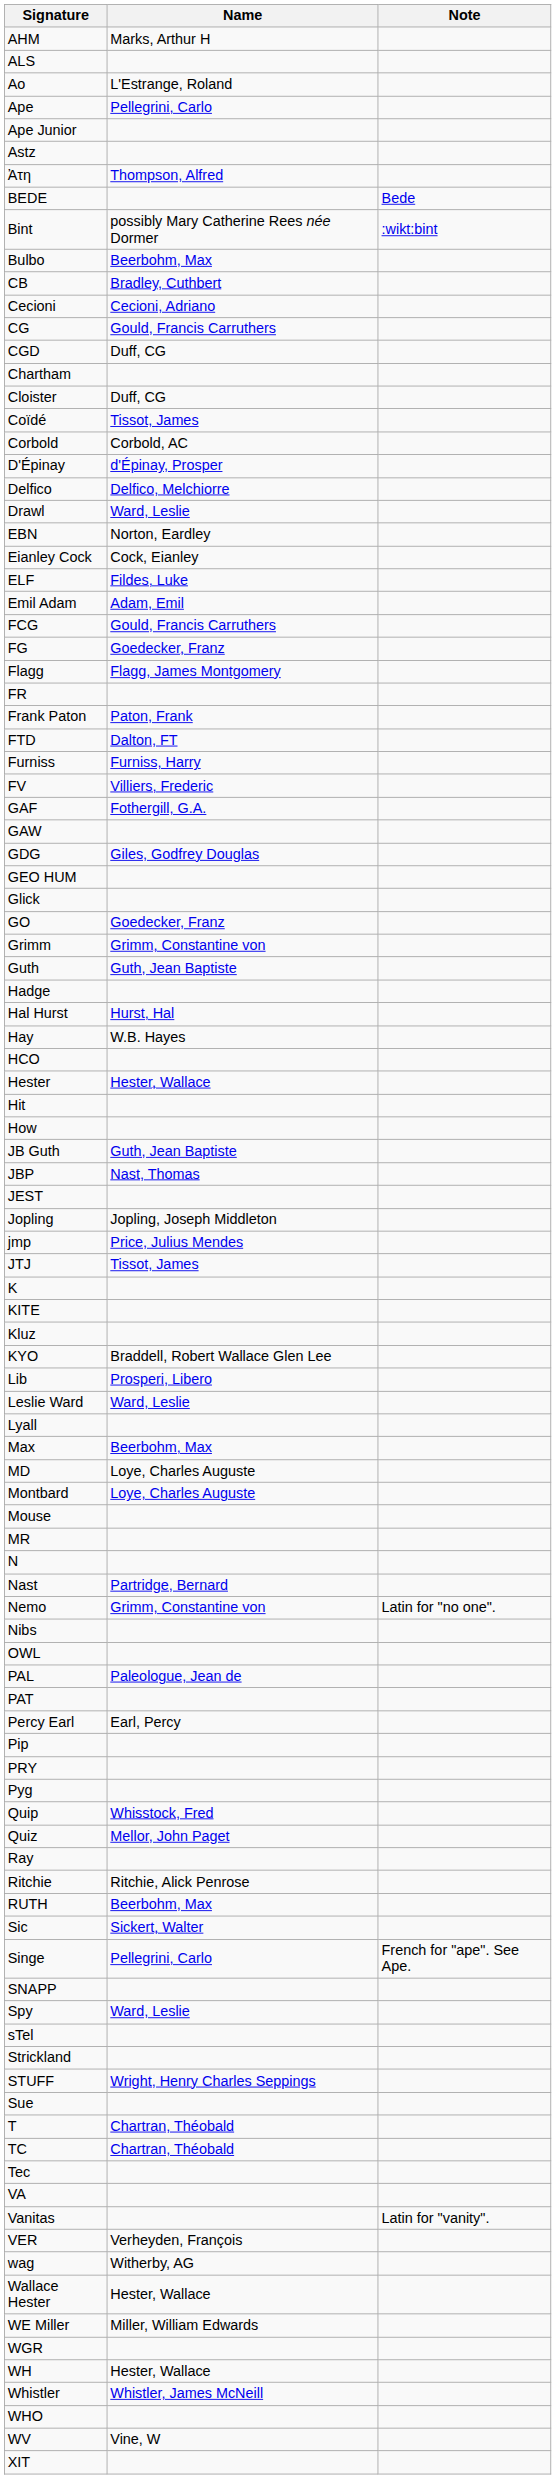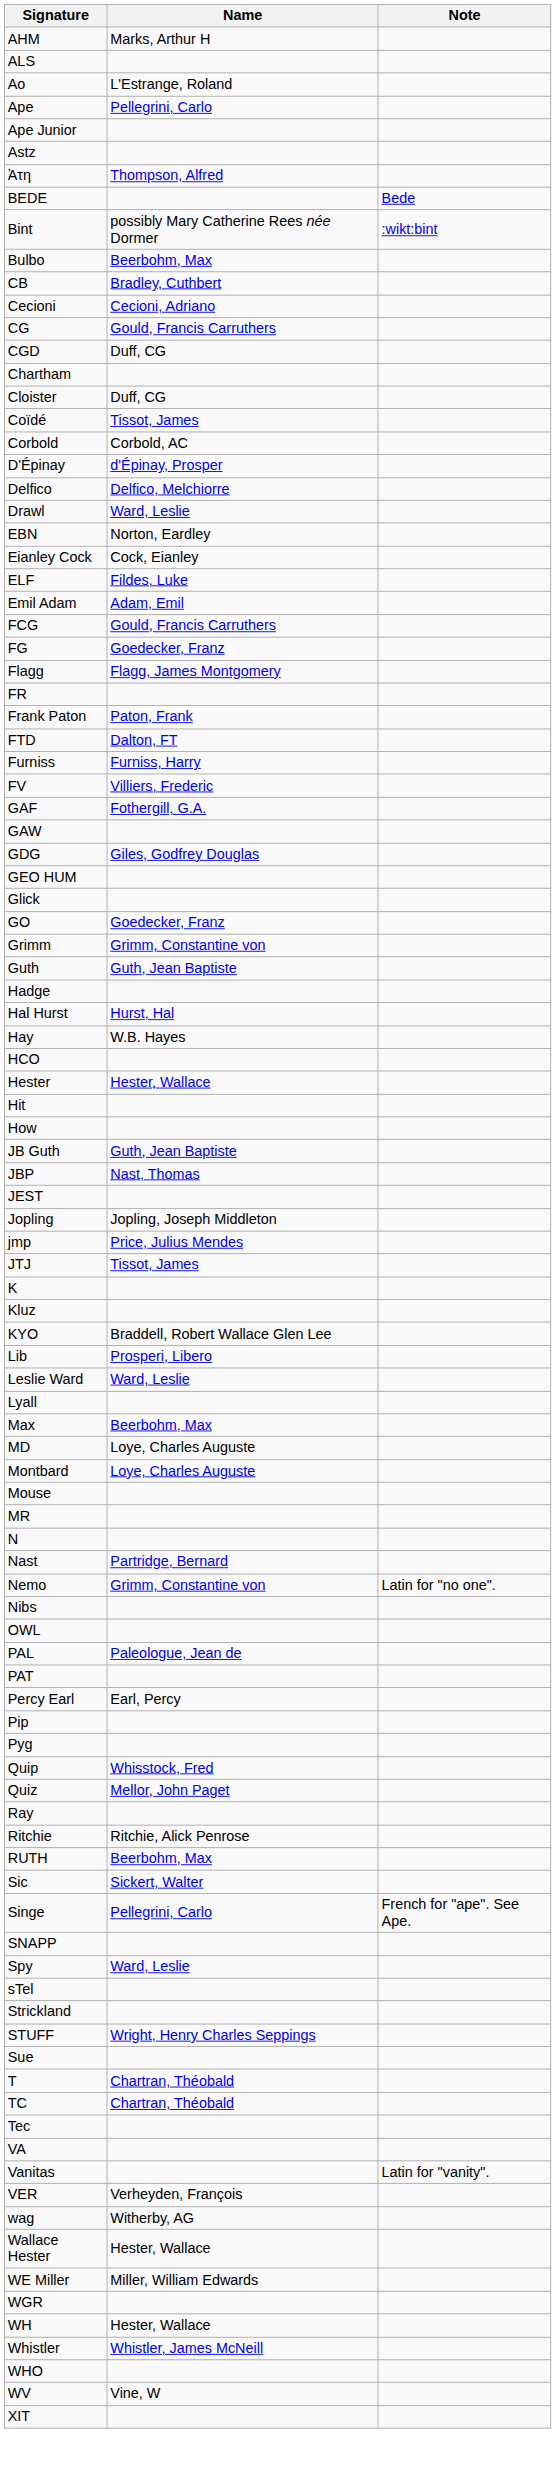 <table class="wikitable sortable">
 <tr>
 <th>Signature</th>
 <th>Name</th>
 <th>Note</th>
 </tr>
 <tr>
 <td>AHM</td>
 <td>Marks, Arthur H</td>
 <td></td>
 </tr>
 <tr>
 <td>ALS</td>
 <td></td>
 <td></td>
 </tr>
 <tr>
 <td>Ao</td>
 <td>L'Estrange, Roland</td>
 <td></td>
 </tr>
 <tr>
 <td>Ape</td>
 <td><a href='#'>Pellegrini, Carlo</a></td>
 <td></td>
 </tr>
 <tr>
 <td>Ape Junior</td>
 <td></td>
 <td></td>
 </tr>
 <tr>
 <td>Astz</td>
 <td></td>
 <td></td>
 </tr>
 <tr>
 <td>Ἀτη</td>
 <td><a href='#'>Thompson, Alfred</a></td>
 <td></td>
 </tr>
 <tr>
 <td>BEDE</td>
 <td></td>
 <td><a href='#'>Bede</a></td>
 </tr>
 <tr>
 <td>Bint</td>
 <td>possibly Mary Catherine Rees <em>née</em> Dormer</td>
 <td><a href='#'>:wikt:bint</a></td>
 </tr>
 <tr>
 <td>Bulbo</td>
 <td><a href='#'>Beerbohm, Max</a></td>
 <td></td>
 </tr>
 <tr>
 <td>CB</td>
 <td><a href='#'>Bradley, Cuthbert</a></td>
 <td></td>
 </tr>
 <tr>
 <td>Cecioni</td>
 <td><a href='#'>Cecioni, Adriano</a></td>
 <td></td>
 </tr>
 <tr>
 <td>CG</td>
 <td><a href='#'>Gould, Francis Carruthers</a></td>
 <td></td>
 </tr>
 <tr>
 <td>CGD</td>
 <td>Duff, CG</td>
 <td></td>
 </tr>
 <tr>
 <td>Chartham</td>
 <td></td>
 <td></td>
 </tr>
 <tr>
 <td>Cloister</td>
 <td>Duff, CG</td>
 <td></td>
 </tr>
 <tr>
 <td>Coïdé</td>
 <td><a href='#'>Tissot, James</a></td>
 <td></td>
 </tr>
 <tr>
 <td>Corbold</td>
 <td>Corbold, AC</td>
 <td></td>
 </tr>
 <tr>
 <td>D'Épinay</td>
 <td><a href='#'>d'Épinay, Prosper</a></td>
 <td></td>
 </tr>
 <tr>
 <td>Delfico</td>
 <td><a href='#'>Delfico, Melchiorre</a></td>
 <td></td>
 </tr>
 <tr>
 <td>Drawl</td>
 <td><a href='#'>Ward, Leslie</a></td>
 <td></td>
 </tr>
 <tr>
 <td>EBN</td>
 <td>Norton, Eardley</td>
 <td></td>
 </tr>
 <tr>
 <td>Eianley Cock</td>
 <td>Cock, Eianley</td>
 <td></td>
 </tr>
 <tr>
 <td>ELF</td>
 <td><a href='#'>Fildes, Luke</a></td>
 <td></td>
 </tr>
 <tr>
 <td>Emil Adam</td>
 <td><a href='#'>Adam, Emil</a></td>
 <td></td>
 </tr>
 <tr>
 <td>FCG</td>
 <td><a href='#'>Gould, Francis Carruthers</a></td>
 <td></td>
 </tr>
 <tr>
 <td>FG</td>
 <td><a href='#'>Goedecker, Franz</a></td>
 <td></td>
 </tr>
 <tr>
 <td>Flagg</td>
 <td><a href='#'>Flagg, James Montgomery</a></td>
 <td></td>
 </tr>
 <tr>
 <td>FR</td>
 <td></td>
 <td></td>
 </tr>
 <tr>
 <td>Frank Paton</td>
 <td><a href='#'>Paton, Frank</a></td>
 <td></td>
 </tr>
 <tr>
 <td>FTD</td>
 <td><a href='#'>Dalton, FT</a></td>
 <td></td>
 </tr>
 <tr>
 <td>Furniss</td>
 <td><a href='#'>Furniss, Harry</a></td>
 <td></td>
 </tr>
 <tr>
 <td>FV</td>
 <td><a href='#'>Villiers, Frederic</a></td>
 <td></td>
 </tr>
 <tr>
 <td>GAF</td>
 <td><a href='#'>Fothergill, G.A.</a></td>
 <td></td>
 </tr>
 <tr>
 <td>GAW</td>
 <td></td>
 <td></td>
 </tr>
 <tr>
 <td>GDG</td>
 <td><a href='#'>Giles, Godfrey Douglas</a></td>
 <td></td>
 </tr>
 <tr>
 <td>GEO HUM</td>
 <td></td>
 <td></td>
 </tr>
 <tr>
 <td>Glick</td>
 <td></td>
 <td></td>
 </tr>
 <tr>
 <td>GO</td>
 <td><a href='#'>Goedecker, Franz</a></td>
 <td></td>
 </tr>
 <tr>
 <td>Grimm</td>
 <td><a href='#'>Grimm, Constantine von</a></td>
 <td></td>
 </tr>
 <tr>
 <td>Guth</td>
 <td><a href='#'>Guth, Jean Baptiste</a></td>
 <td></td>
 </tr>
 <tr>
 <td>Hadge</td>
 <td></td>
 <td></td>
 </tr>
 <tr>
 <td>Hal Hurst</td>
 <td><a href='#'>Hurst, Hal</a></td>
 <td></td>
 </tr>
 <tr>
 <td>Hay</td>
 <td>W.B. Hayes</td>
 <td></td>
 </tr>
 <tr>
 <td>HCO</td>
 <td></td>
 <td></td>
 </tr>
 <tr>
 <td>Hester</td>
 <td><a href='#'>Hester, Wallace</a></td>
 <td></td>
 </tr>
 <tr>
 <td>Hit</td>
 <td></td>
 <td></td>
 </tr>
 <tr>
 <td>How</td>
 <td></td>
 <td></td>
 </tr>
 <tr>
 <td>JB Guth</td>
 <td><a href='#'>Guth, Jean Baptiste</a></td>
 <td></td>
 </tr>
 <tr>
 <td>JBP</td>
 <td><a href='#'>Nast, Thomas</a></td>
 <td></td>
 </tr>
 <tr>
 <td>JEST</td>
 <td></td>
 <td></td>
 </tr>
 <tr>
 <td>Jopling</td>
 <td>Jopling, Joseph Middleton</td>
 <td></td>
 </tr>
 <tr>
 <td>jmp</td>
 <td><a href='#'>Price, Julius Mendes</a></td>
 <td></td>
 </tr>
 <tr>
 <td>JTJ</td>
 <td><a href='#'>Tissot, James</a></td>
 <td></td>
 </tr>
 <tr>
 <td>K</td>
 <td></td>
 <td></td>
 </tr>
 <tr>
-<td>KITE</td>
-<td></td>
-<td></td>
-</tr>
-<tr>
 <td>Kluz</td>
 <td></td>
 <td></td>
 </tr>
 <tr>
 <td>KYO</td>
 <td>Braddell, Robert Wallace Glen Lee</td>
 <td></td>
 </tr>
 <tr>
 <td>Lib</td>
 <td><a href='#'>Prosperi, Libero</a></td>
 <td></td>
 </tr>
 <tr>
 <td>Leslie Ward</td>
 <td><a href='#'>Ward, Leslie</a></td>
 <td></td>
 </tr>
 <tr>
 <td>Lyall</td>
 <td></td>
 <td></td>
 </tr>
 <tr>
 <td>Max</td>
 <td><a href='#'>Beerbohm, Max</a></td>
 <td></td>
 </tr>
 <tr>
 <td>MD</td>
 <td>Loye, Charles Auguste</td>
 <td></td>
 </tr>
 <tr>
 <td>Montbard</td>
 <td><a href='#'>Loye, Charles Auguste</a></td>
 <td></td>
 </tr>
 <tr>
 <td>Mouse</td>
 <td></td>
 <td></td>
 </tr>
 <tr>
 <td>MR</td>
 <td></td>
 <td></td>
 </tr>
 <tr>
 <td>N</td>
 <td></td>
 <td></td>
 </tr>
 <tr>
 <td>Nast</td>
 <td><a href='#'>Partridge, Bernard</a></td>
 <td></td>
 </tr>
 <tr>
 <td>Nemo</td>
 <td><a href='#'>Grimm, Constantine von</a></td>
 <td>Latin for "no one".</td>
 </tr>
 <tr>
 <td>Nibs</td>
 <td></td>
 <td></td>
 </tr>
 <tr>
 <td>OWL</td>
 <td></td>
 <td></td>
 </tr>
 <tr>
 <td>PAL</td>
 <td><a href='#'>Paleologue, Jean de</a></td>
 <td></td>
 </tr>
 <tr>
 <td>PAT</td>
 <td></td>
 <td></td>
 </tr>
 <tr>
 <td>Percy Earl</td>
 <td>Earl, Percy</td>
 <td></td>
 </tr>
 <tr>
 <td>Pip</td>
-<td></td>
-<td></td>
-</tr>
-<tr>
-<td>PRY</td>
 <td></td>
 <td></td>
 </tr>
 <tr>
 <td>Pyg</td>
 <td></td>
 <td></td>
 </tr>
 <tr>
 <td>Quip</td>
 <td><a href='#'>Whisstock, Fred</a></td>
 <td></td>
 </tr>
 <tr>
 <td>Quiz</td>
 <td><a href='#'>Mellor, John Paget</a></td>
 <td></td>
 </tr>
 <tr>
 <td>Ray</td>
 <td></td>
 <td></td>
 </tr>
 <tr>
 <td>Ritchie</td>
 <td>Ritchie, Alick Penrose</td>
 <td></td>
 </tr>
 <tr>
 <td>RUTH</td>
 <td><a href='#'>Beerbohm, Max</a></td>
 <td></td>
 </tr>
 <tr>
 <td>Sic</td>
 <td><a href='#'>Sickert, Walter</a></td>
 <td></td>
 </tr>
 <tr>
 <td>Singe</td>
 <td><a href='#'>Pellegrini, Carlo</a></td>
 <td>French for "ape". See Ape.</td>
 </tr>
 <tr>
 <td>SNAPP</td>
 <td></td>
 <td></td>
 </tr>
 <tr>
 <td>Spy</td>
 <td><a href='#'>Ward, Leslie</a></td>
 <td></td>
 </tr>
 <tr>
 <td>sTel</td>
 <td></td>
 <td></td>
 </tr>
 <tr>
 <td>Strickland</td>
 <td></td>
 <td></td>
 </tr>
 <tr>
 <td>STUFF</td>
 <td><a href='#'>Wright, Henry Charles Seppings</a></td>
 <td></td>
 </tr>
 <tr>
 <td>Sue</td>
 <td></td>
 <td></td>
 </tr>
 <tr>
 <td>T</td>
 <td><a href='#'>Chartran, Théobald</a></td>
 <td></td>
 </tr>
 <tr>
 <td>TC</td>
 <td><a href='#'>Chartran, Théobald</a></td>
 <td></td>
 </tr>
 <tr>
 <td>Tec</td>
 <td></td>
 <td></td>
 </tr>
 <tr>
 <td>VA</td>
 <td></td>
 <td></td>
 </tr>
 <tr>
 <td>Vanitas</td>
 <td></td>
 <td>Latin for "vanity".</td>
 </tr>
 <tr>
 <td>VER</td>
 <td>Verheyden, François</td>
 <td></td>
 </tr>
 <tr>
 <td>wag</td>
 <td>Witherby, AG</td>
 <td></td>
 </tr>
 <tr>
 <td>Wallace Hester</td>
 <td>Hester, Wallace</td>
 <td></td>
 </tr>
 <tr>
 <td>WE Miller</td>
 <td>Miller, William Edwards</td>
 <td></td>
 </tr>
 <tr>
 <td>WGR</td>
 <td></td>
 <td></td>
 </tr>
 <tr>
 <td>WH</td>
 <td>Hester, Wallace</td>
 <td></td>
 </tr>
 <tr>
 <td>Whistler</td>
 <td><a href='#'>Whistler, James McNeill</a></td>
 <td></td>
 </tr>
 <tr>
 <td>WHO</td>
 <td></td>
 <td></td>
 </tr>
 <tr>
 <td>WV</td>
 <td>Vine, W</td>
 <td></td>
 </tr>
 <tr>
 <td>XIT</td>
 <td></td>
 <td></td>
 </tr>
 </table>
